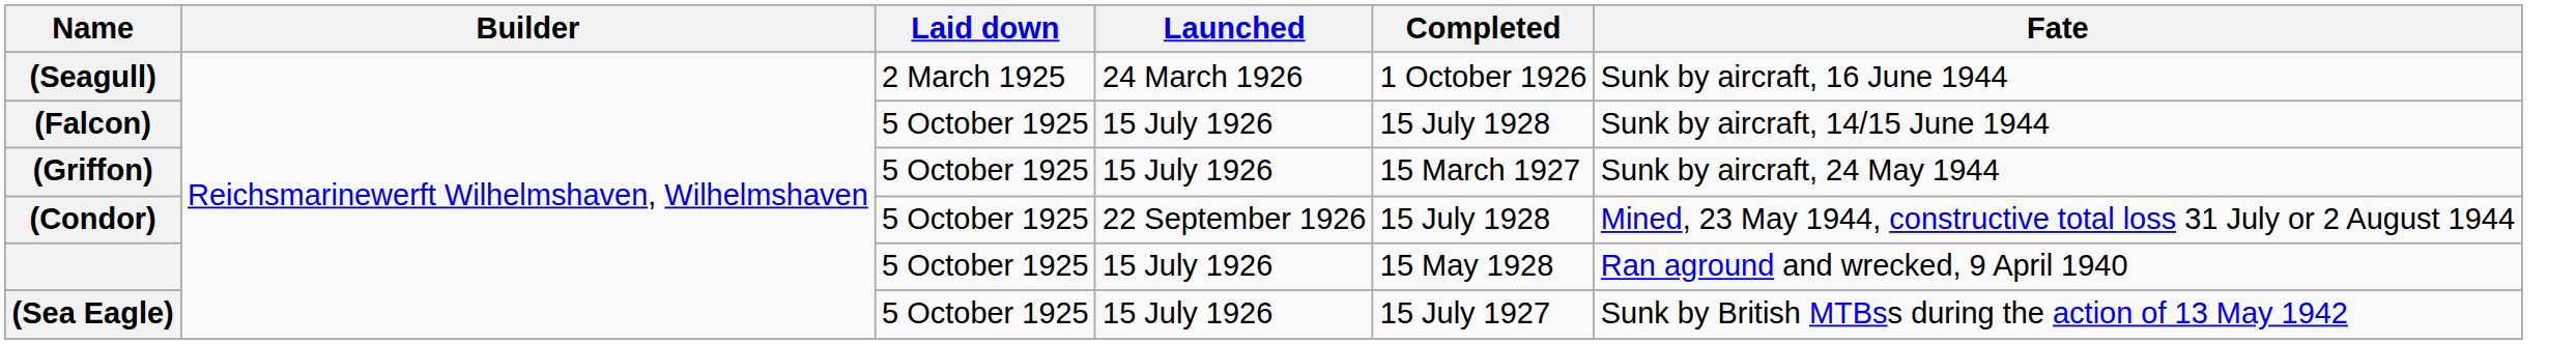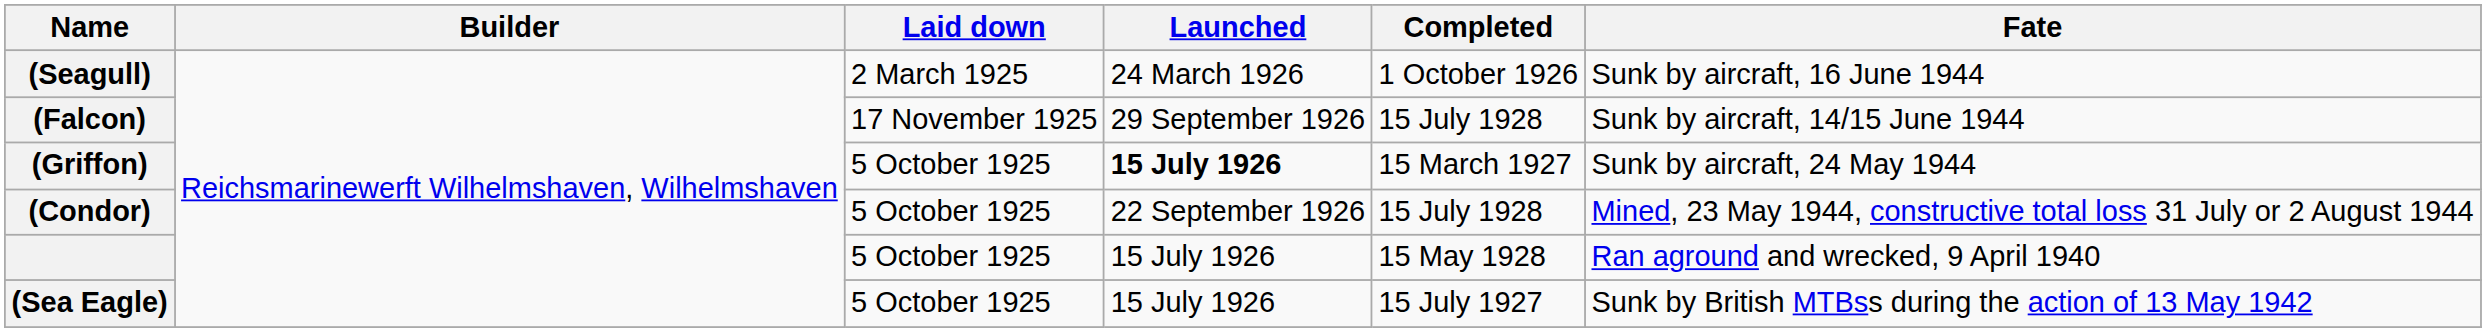 <table class="wikitable plainrowheaders">
 <tr>
 <th scope="col">Name</th>
 <th scope="col">Builder</th>
 <th scope="col"><a href='#'>Laid down</a></th>
 <th scope="col"><a href='#'>Launched</a></th>
 <th scope="col">Completed</th>
 <th scope="col">Fate</th>
 </tr>
 <tr>
 <th scope="row"> (Seagull)</th>
 <td rowspan=6><a href='#'>Reichsmarinewerft Wilhelmshaven</a>, <a href='#'>Wilhelmshaven</a></td>
 <td>2 March 1925</td>
 <td>24 March 1926</td>
 <td>1 October 1926</td>
 <td>Sunk by aircraft, 16 June 1944</td>
 </tr>
 <tr>
 <th scope="row">  (Falcon)</th>
-<td>5 October 1925</td>
-<td>15 July 1926</td>
+<td>17 November 1925</td>
+<td>29 September 1926</td>
 <td>15 July 1928</td>
 <td>Sunk by aircraft, 14/15 June 1944</td>
 </tr>
 <tr>
 <th scope="row">  (Griffon)</th>
 <td>5 October 1925</td>
-<td>15 July 1926</td>
+<td><strong>15 July 1926</strong></td>
 <td>15 March 1927</td>
 <td>Sunk by aircraft, 24 May 1944</td>
 </tr>
 <tr>
 <th scope="row">  (Condor)</th>
 <td>5 October 1925</td>
 <td>22 September 1926</td>
 <td>15 July 1928</td>
 <td><a href='#'>Mined</a>, 23 May 1944, <a href='#'>constructive total loss</a> 31 July or 2 August 1944</td>
 </tr>
 <tr>
 <th scope="row"></th>
 <td>5 October 1925</td>
 <td>15 July 1926</td>
 <td>15 May 1928</td>
 <td><a href='#'>Ran aground</a> and wrecked, 9 April 1940</td>
 </tr>
 <tr>
 <th scope="row">  (Sea Eagle)</th>
 <td>5 October 1925</td>
 <td>15 July 1926</td>
 <td>15 July 1927</td>
 <td>Sunk by British <a href='#'>MTBs</a>s during the <a href='#'>action of 13 May 1942</a></td>
 </tr>
 </table>
